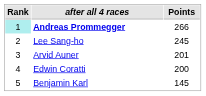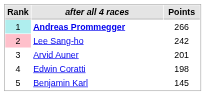 <table cellspacing="1" cellpadding="3" style="border:1px solid #aaa; font-size:86%;">
 <tr style="background:#e4e4e4;">
 <th style="border-bottom:1px solid #aaa; width:10px;">Rank</th>
 <th style="border-bottom:1px solid #aaa; width:200px;"><em>after all 4 races</em></th>
 <th style="border-bottom:1px solid #aaa; width:50px;">Points</th>
 </tr>
 <tr>
 <td align=center style="background: paleturquoise;">1</td>
 <td><strong> <a href='#'>Andreas Prommegger</a></strong></td>
 <td align=center>266</td>
 </tr>
 <tr>
-<td align=center>2</td>
+<td align=center style="background: pink;">2</td>
 <td> <a href='#'>Lee Sang-ho</a></td>
-<td align=center>245</td>
+<td align=center>242</td>
 </tr>
 <tr>
 <td align=center>3</td>
 <td> <a href='#'>Arvid Auner</a></td>
 <td align=center>201</td>
 </tr>
 <tr>
 <td align=center>4</td>
 <td> <a href='#'>Edwin Coratti</a></td>
-<td align=center>200</td>
+<td align=center>198</td>
 </tr>
 <tr>
 <td align=center>5</td>
 <td> <a href='#'>Benjamin Karl</a></td>
 <td align=center>145</td>
 </tr>
 </table>
